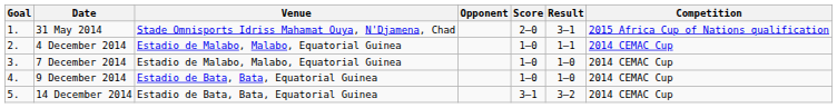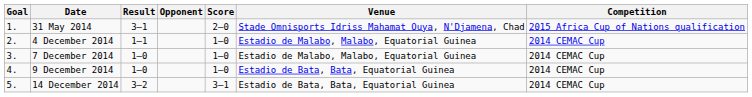 <table class="wikitable plainrowheaders sortable">
 <tr>
 <th>Goal</th>
 <th>Date</th>
-<th>Venue</th>
+<th>Result</th>
 <th>Opponent</th>
 <th>Score</th>
-<th>Result</th>
+<th>Venue</th>
 <th>Competition</th>
 </tr>
 <tr>
 <td>1.</td>
 <td>31 May 2014</td>
-<td><a href='#'>Stade Omnisports Idriss Mahamat Ouya</a>, <a href='#'>N'Djamena</a>, Chad</td>
+<td align=center>3–1</td>
 <td></td>
 <td align=center>2–0</td>
-<td align=center>3–1</td>
+<td><a href='#'>Stade Omnisports Idriss Mahamat Ouya</a>, <a href='#'>N'Djamena</a>, Chad</td>
 <td><a href='#'>2015 Africa Cup of Nations qualification</a></td>
 </tr>
 <tr>
 <td>2.</td>
 <td>4 December 2014</td>
-<td><a href='#'>Estadio de Malabo</a>, <a href='#'>Malabo</a>, Equatorial Guinea</td>
+<td align=center>1–1</td>
 <td></td>
 <td align=center>1–0</td>
-<td align=center>1–1</td>
+<td><a href='#'>Estadio de Malabo</a>, <a href='#'>Malabo</a>, Equatorial Guinea</td>
 <td><a href='#'>2014 CEMAC Cup</a></td>
 </tr>
 <tr>
 <td>3.</td>
 <td>7 December 2014</td>
-<td>Estadio de Malabo, Malabo, Equatorial Guinea</td>
+<td align=center>1–0</td>
 <td></td>
 <td align=center>1–0</td>
-<td align=center>1–0</td>
+<td>Estadio de Malabo, Malabo, Equatorial Guinea</td>
 <td>2014 CEMAC Cup</td>
 </tr>
 <tr>
 <td>4.</td>
 <td>9 December 2014</td>
-<td><a href='#'>Estadio de Bata</a>, <a href='#'>Bata</a>, Equatorial Guinea</td>
+<td align=center>1–0</td>
 <td></td>
 <td align=center>1–0</td>
-<td align=center>1–0</td>
+<td><a href='#'>Estadio de Bata</a>, <a href='#'>Bata</a>, Equatorial Guinea</td>
 <td>2014 CEMAC Cup</td>
 </tr>
 <tr>
 <td>5.</td>
 <td>14 December 2014</td>
-<td>Estadio de Bata, Bata, Equatorial Guinea</td>
+<td align=center>3–2</td>
 <td></td>
 <td align=center>3–1</td>
-<td align=center>3–2</td>
+<td>Estadio de Bata, Bata, Equatorial Guinea</td>
 <td>2014 CEMAC Cup</td>
 </tr>
 </table>
